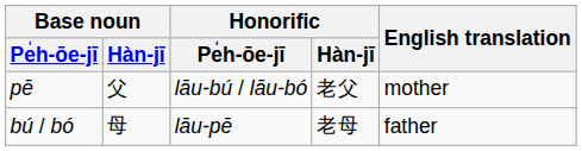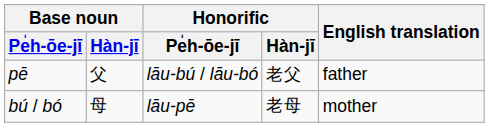 <table class="wikitable">
 <tr>
 <th colspan="2">Base noun</th>
 <th colspan="2">Honorific</th>
 <th rowspan="2">English translation</th>
 </tr>
 <tr>
 <th><a href='#'>Pe̍h-ōe-jī</a></th>
 <th><a href='#'>Hàn-jī</a></th>
 <th>Pe̍h-ōe-jī</th>
 <th>Hàn-jī</th>
 </tr>
 <tr>
 <td><em>pē</em></td>
 <td>父</td>
 <td><em>lāu-bú</em> / <em>lāu-bó</em></td>
 <td>老父</td>
-<td>mother</td>
+<td>father</td>
 </tr>
 <tr>
 <td><em>bú</em> / <em>bó</em></td>
 <td>母</td>
 <td><em>lāu-pē</em></td>
 <td>老母</td>
-<td>father</td>
+<td>mother</td>
 </tr>
 </table>
